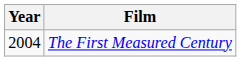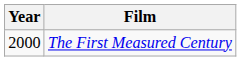 <table class="wikitable">
 <tr>
 <th>Year</th>
 <th>Film</th>
 </tr>
 <tr>
-<td>2004</td>
+<td>2000</td>
 <td><em><a href='#'>The First Measured Century</a></em></td>
 </tr>
 </table>
